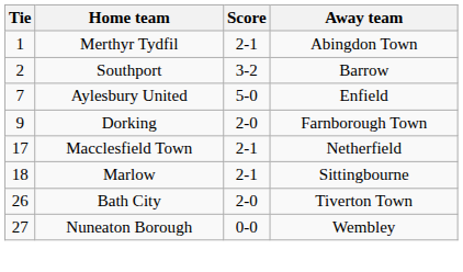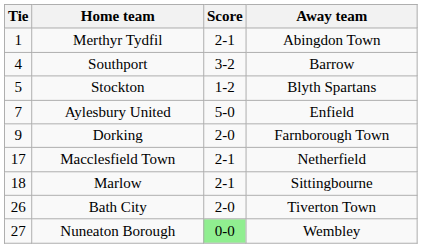 <table class="wikitable" style="text-align:center;">
 <tr>
 <th width=20>Tie</th>
 <th width=175>Home team</th>
 <th width=20>Score</th>
 <th width=175>Away team</th>
 </tr>
 <tr>
 <td>1</td>
 <td>Merthyr Tydfil</td>
 <td>2-1</td>
 <td>Abingdon Town</td>
 </tr>
 <tr>
-<td>2</td>
+<td>4</td>
 <td>Southport</td>
 <td>3-2</td>
 <td>Barrow</td>
+</tr>
+<tr>
+<td>5</td>
+<td>Stockton</td>
+<td>1-2</td>
+<td>Blyth Spartans</td>
 </tr>
 <tr>
 <td>7</td>
 <td>Aylesbury United</td>
 <td>5-0</td>
 <td>Enfield</td>
 </tr>
 <tr>
 <td>9</td>
 <td>Dorking</td>
 <td>2-0</td>
 <td>Farnborough Town</td>
 </tr>
 <tr>
 <td>17</td>
 <td>Macclesfield Town</td>
 <td>2-1</td>
 <td>Netherfield</td>
 </tr>
 <tr>
 <td>18</td>
 <td>Marlow</td>
 <td>2-1</td>
 <td>Sittingbourne</td>
 </tr>
 <tr>
 <td>26</td>
 <td>Bath City</td>
 <td>2-0</td>
 <td>Tiverton Town</td>
 </tr>
 <tr>
 <td>27</td>
 <td>Nuneaton Borough</td>
-<td>0-0</td>
+<td style="background: lightgreen;">0-0</td>
 <td>Wembley</td>
 </tr>
 </table>
